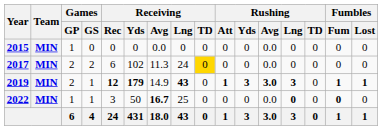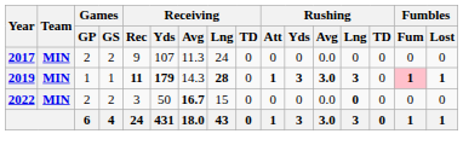 <table class="wikitable" style="text-align:center;">
 <tr>
 <th rowspan="2">Year</th>
 <th rowspan="2">Team</th>
 <th colspan="2">Games</th>
 <th colspan="5">Receiving</th>
 <th colspan="5">Rushing</th>
 <th colspan="2">Fumbles</th>
 </tr>
 <tr>
 <th>GP</th>
 <th>GS</th>
 <th>Rec</th>
 <th>Yds</th>
 <th>Avg</th>
 <th>Lng</th>
 <th>TD</th>
 <th>Att</th>
 <th>Yds</th>
 <th>Avg</th>
 <th>Lng</th>
 <th>TD</th>
 <th>Fum</th>
 <th>Lost</th>
 </tr>
 <tr>
-<th><a href='#'>2015</a></th>
-<th><a href='#'>MIN</a></th>
-<td>1</td>
-<td>0</td>
-<td>0</td>
-<td>0</td>
-<td>0.0</td>
-<td>0</td>
-<td>0</td>
-<td>0</td>
-<td>0</td>
-<td>0.0</td>
-<td>0</td>
-<td>0</td>
-<td>0</td>
-<td>0</td>
-</tr>
-<tr>
 <th><a href='#'>2017</a></th>
 <th><a href='#'>MIN</a></th>
 <td>2</td>
 <td>2</td>
-<td>6</td>
-<td>102</td>
+<td>9</td>
+<td>107</td>
 <td>11.3</td>
 <td>24</td>
-<td style="background: gold;">0</td>
+<td>0</td>
 <td>0</td>
 <td>0</td>
 <td>0.0</td>
 <td>0</td>
 <td>0</td>
 <td>0</td>
 <td>0</td>
 </tr>
 <tr>
 <th><a href='#'>2019</a></th>
 <th><a href='#'>MIN</a></th>
-<td>2</td>
 <td>1</td>
-<td><strong>12</strong></td>
+<td>1</td>
+<td><strong>11</strong></td>
 <td><strong>179</strong></td>
-<td>14.9</td>
-<td><strong>43</strong></td>
+<td>14.3</td>
+<td><strong>28</strong></td>
 <td>0</td>
 <td><strong>1</strong></td>
 <td><strong>3</strong></td>
 <td><strong>3.0</strong></td>
 <td><strong>3</strong></td>
 <td>0</td>
-<td><strong>1</strong></td>
+<td style="background: pink;"><strong>1</strong></td>
 <td><strong>1</strong></td>
 </tr>
 <tr>
 <th><a href='#'>2022</a></th>
 <th><a href='#'>MIN</a></th>
-<td>1</td>
-<td>1</td>
+<td>2</td>
+<td>2</td>
 <td>3</td>
 <td>50</td>
 <td><strong>16.7</strong></td>
-<td>25</td>
+<td>15</td>
 <td>0</td>
 <td>0</td>
 <td>0</td>
 <td>0.0</td>
 <td><strong>0</strong></td>
 <td>0</td>
-<td><strong>0</strong></td>
+<td>0</td>
 <td>0</td>
 </tr>
 <tr>
 <th colspan="2"></th>
 <th>6</th>
 <th>4</th>
 <th>24</th>
 <th>431</th>
 <th>18.0</th>
 <th>43</th>
 <th>0</th>
 <th>1</th>
 <th>3</th>
 <th>3.0</th>
 <th>3</th>
 <th>0</th>
 <th>1</th>
 <th>1</th>
 </tr>
 </table>
